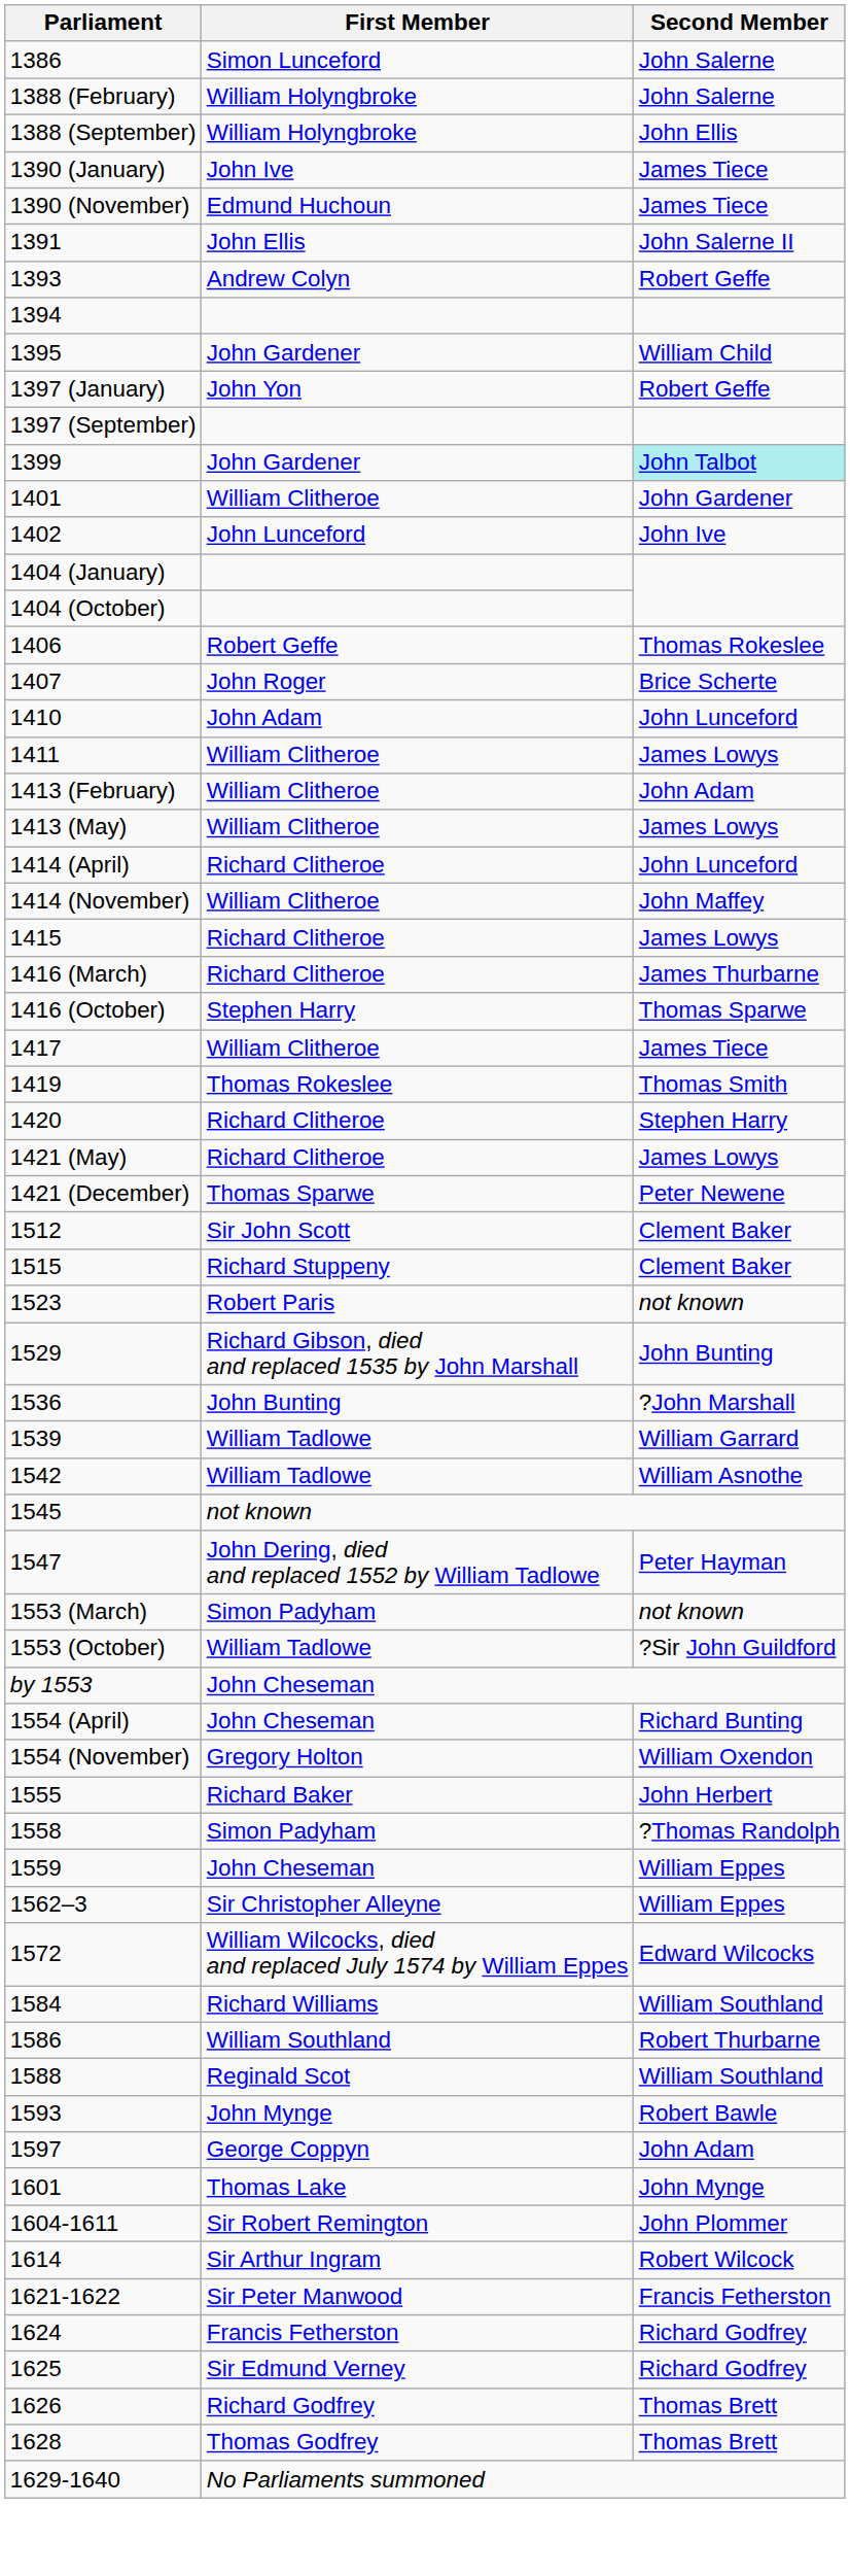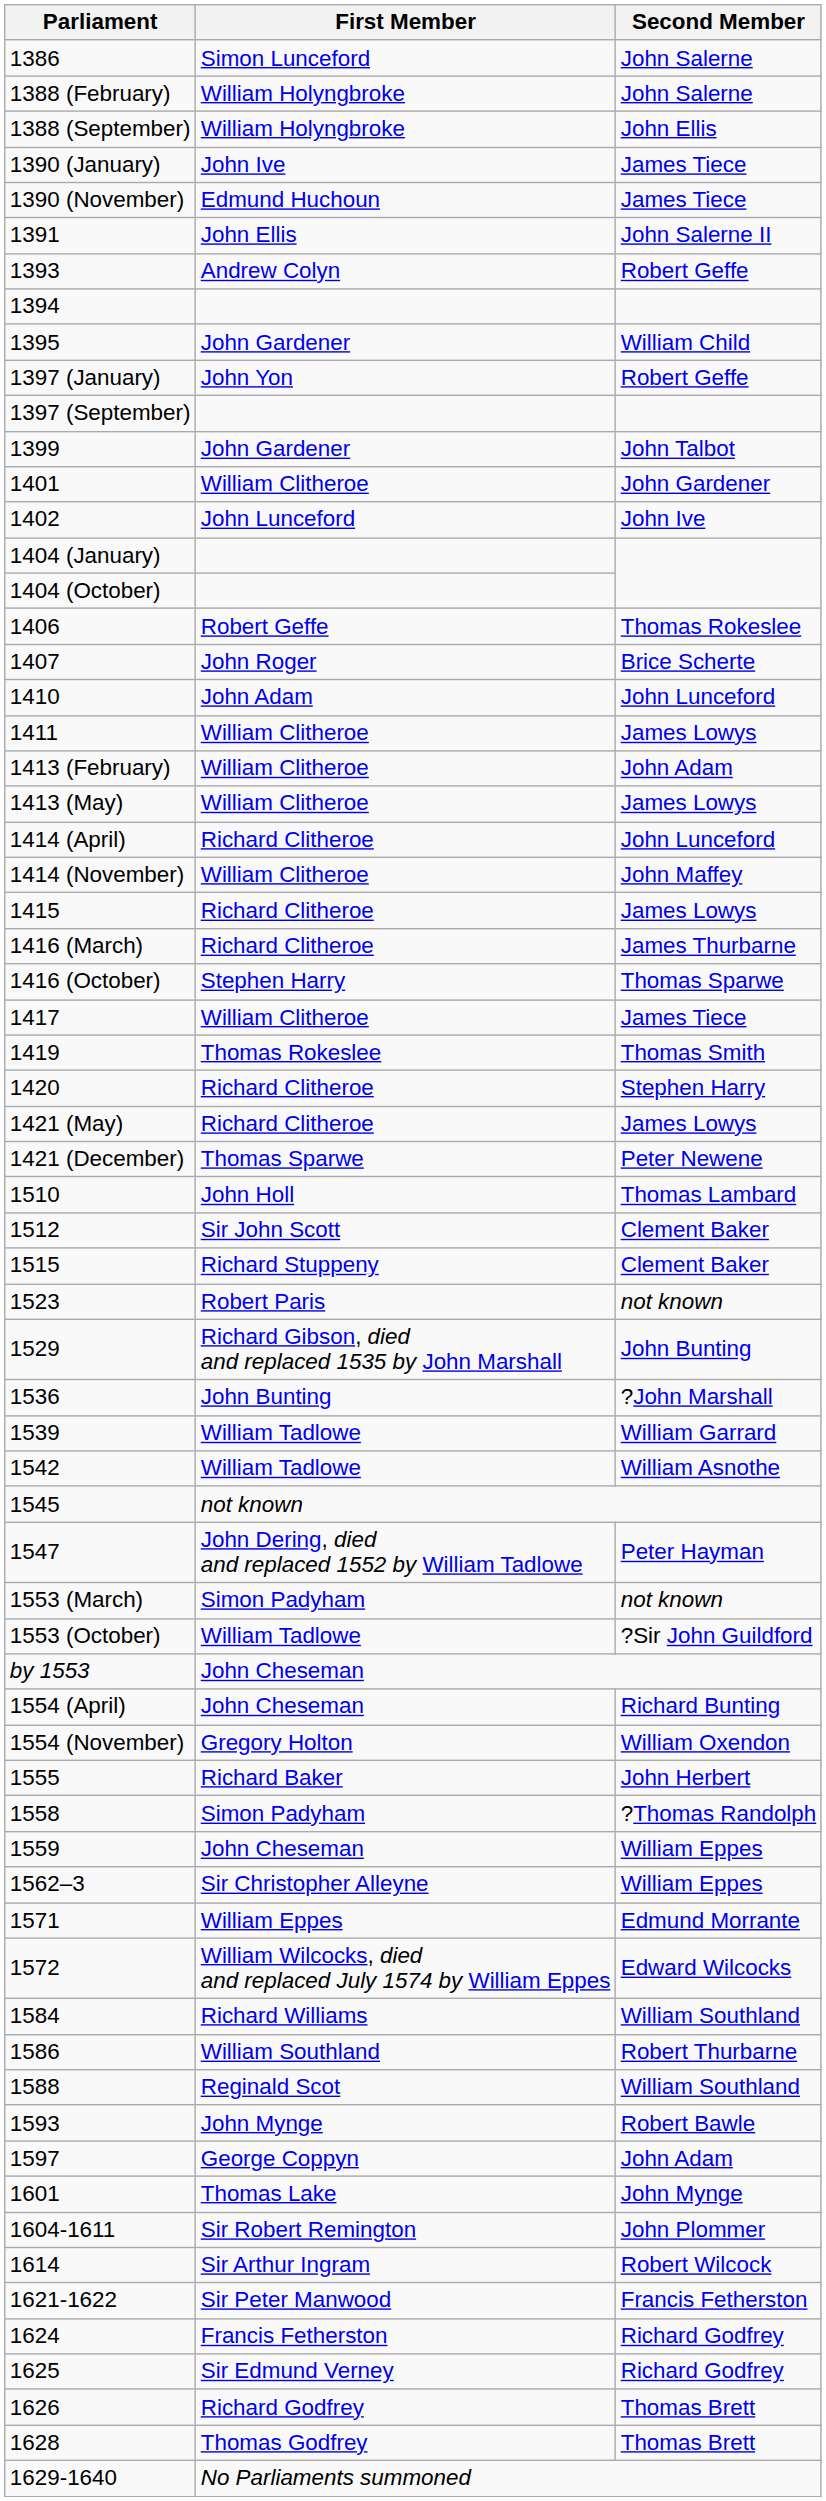 <table class="wikitable">
 <tr>
 <th>Parliament</th>
 <th>First Member</th>
 <th>Second Member</th>
 </tr>
 <tr>
 <td>1386</td>
 <td><a href='#'>Simon Lunceford</a></td>
 <td><a href='#'>John Salerne</a></td>
 </tr>
 <tr>
 <td>1388 (February)</td>
 <td><a href='#'>William Holyngbroke</a></td>
 <td><a href='#'>John Salerne</a></td>
 </tr>
 <tr>
 <td>1388 (September)</td>
 <td><a href='#'>William Holyngbroke</a></td>
 <td><a href='#'>John Ellis</a></td>
 </tr>
 <tr>
 <td>1390 (January)</td>
 <td><a href='#'>John Ive</a></td>
 <td><a href='#'>James Tiece</a></td>
 </tr>
 <tr>
 <td>1390 (November)</td>
 <td><a href='#'>Edmund Huchoun</a></td>
 <td><a href='#'>James Tiece</a></td>
 </tr>
 <tr>
 <td>1391</td>
 <td><a href='#'>John Ellis</a></td>
 <td><a href='#'>John Salerne II</a></td>
 </tr>
 <tr>
 <td>1393</td>
 <td><a href='#'>Andrew Colyn</a></td>
 <td><a href='#'>Robert Geffe</a></td>
 </tr>
 <tr>
 <td>1394</td>
 <td></td>
 </tr>
 <tr>
 <td>1395</td>
 <td><a href='#'>John Gardener</a></td>
 <td><a href='#'>William Child</a></td>
 </tr>
 <tr>
 <td>1397 (January)</td>
 <td><a href='#'>John Yon</a></td>
 <td><a href='#'>Robert Geffe</a></td>
 </tr>
 <tr>
 <td>1397 (September)</td>
 <td></td>
 </tr>
 <tr>
 <td>1399</td>
 <td><a href='#'>John Gardener</a></td>
-<td style="background: paleturquoise;"><a href='#'>John Talbot</a></td>
+<td><a href='#'>John Talbot</a></td>
 </tr>
 <tr>
 <td>1401</td>
 <td><a href='#'>William Clitheroe</a></td>
 <td><a href='#'>John Gardener</a></td>
 </tr>
 <tr>
 <td>1402</td>
 <td><a href='#'>John Lunceford</a></td>
 <td><a href='#'>John Ive</a></td>
 </tr>
 <tr>
 <td>1404 (January)</td>
 <td></td>
 </tr>
 <tr>
 <td>1404 (October)</td>
 <td></td>
 </tr>
 <tr>
 <td>1406</td>
 <td><a href='#'>Robert Geffe</a></td>
 <td><a href='#'>Thomas Rokeslee</a></td>
 </tr>
 <tr>
 <td>1407</td>
 <td><a href='#'>John Roger</a></td>
 <td><a href='#'>Brice Scherte</a></td>
 </tr>
 <tr>
 <td>1410</td>
 <td><a href='#'>John Adam</a></td>
 <td><a href='#'>John Lunceford</a></td>
 </tr>
 <tr>
 <td>1411</td>
 <td><a href='#'>William Clitheroe</a></td>
 <td><a href='#'>James Lowys</a></td>
 </tr>
 <tr>
 <td>1413 (February)</td>
 <td><a href='#'>William Clitheroe</a></td>
 <td><a href='#'>John Adam</a></td>
 </tr>
 <tr>
 <td>1413 (May)</td>
 <td><a href='#'>William Clitheroe</a></td>
 <td><a href='#'>James Lowys</a></td>
 </tr>
 <tr>
 <td>1414 (April)</td>
 <td><a href='#'>Richard Clitheroe</a></td>
 <td><a href='#'>John Lunceford</a></td>
 </tr>
 <tr>
 <td>1414 (November)</td>
 <td><a href='#'>William Clitheroe</a></td>
 <td><a href='#'>John Maffey</a></td>
 </tr>
 <tr>
 <td>1415</td>
 <td><a href='#'>Richard Clitheroe</a></td>
 <td><a href='#'>James Lowys</a></td>
 </tr>
 <tr>
 <td>1416 (March)</td>
 <td><a href='#'>Richard Clitheroe</a></td>
 <td><a href='#'>James Thurbarne</a></td>
 </tr>
 <tr>
 <td>1416 (October)</td>
 <td><a href='#'>Stephen Harry</a></td>
 <td><a href='#'>Thomas Sparwe</a></td>
 </tr>
 <tr>
 <td>1417</td>
 <td><a href='#'>William Clitheroe</a></td>
 <td><a href='#'>James Tiece</a></td>
 </tr>
 <tr>
 <td>1419</td>
 <td><a href='#'>Thomas Rokeslee</a></td>
 <td><a href='#'>Thomas Smith</a></td>
 </tr>
 <tr>
 <td>1420</td>
 <td><a href='#'>Richard Clitheroe</a></td>
 <td><a href='#'>Stephen Harry</a></td>
 </tr>
 <tr>
 <td>1421 (May)</td>
 <td><a href='#'>Richard Clitheroe</a></td>
 <td><a href='#'>James Lowys</a></td>
 </tr>
 <tr>
 <td>1421 (December)</td>
 <td><a href='#'>Thomas Sparwe</a></td>
 <td><a href='#'>Peter Newene</a></td>
 </tr>
 <tr>
+<td>1510</td>
+<td><a href='#'>John Holl</a></td>
+<td><a href='#'>Thomas Lambard</a></td>
+</tr>
+<tr>
 <td>1512</td>
 <td><a href='#'>Sir John Scott</a></td>
 <td><a href='#'>Clement Baker</a></td>
 </tr>
 <tr>
 <td>1515</td>
 <td><a href='#'>Richard Stuppeny</a></td>
 <td><a href='#'>Clement Baker</a></td>
 </tr>
 <tr>
 <td>1523</td>
 <td><a href='#'>Robert Paris</a></td>
 <td><em>not known</em></td>
 </tr>
 <tr>
 <td>1529</td>
 <td><a href='#'>Richard Gibson</a>, <em>died <br> and replaced 1535 by</em> <a href='#'>John Marshall</a></td>
 <td><a href='#'>John Bunting</a></td>
 </tr>
 <tr>
 <td>1536</td>
 <td><a href='#'>John Bunting</a></td>
 <td>?<a href='#'>John Marshall</a></td>
 </tr>
 <tr>
 <td>1539</td>
 <td><a href='#'>William Tadlowe</a></td>
 <td><a href='#'>William Garrard</a></td>
 </tr>
 <tr>
 <td>1542</td>
 <td><a href='#'>William Tadlowe</a></td>
 <td><a href='#'>William Asnothe</a></td>
 </tr>
 <tr>
 <td>1545</td>
 <td colspan = "2"><em>not known</em></td>
 </tr>
 <tr>
 <td>1547</td>
 <td><a href='#'>John Dering</a>, <em>died <br> and replaced 1552 by</em> <a href='#'>William Tadlowe</a></td>
 <td><a href='#'>Peter Hayman</a></td>
 </tr>
 <tr>
 <td>1553 (March)</td>
 <td><a href='#'>Simon Padyham</a></td>
 <td><em>not known</em></td>
 </tr>
 <tr>
 <td>1553 (October)</td>
 <td><a href='#'>William Tadlowe</a></td>
 <td>?Sir <a href='#'>John Guildford</a></td>
 </tr>
 <tr>
 <td><em>by 1553</em></td>
 <td colspan = "2"><a href='#'>John Cheseman</a></td>
 </tr>
 <tr>
 <td>1554 (April)</td>
 <td><a href='#'>John Cheseman</a></td>
 <td><a href='#'>Richard Bunting</a></td>
 </tr>
 <tr>
 <td>1554 (November)</td>
 <td><a href='#'>Gregory Holton</a></td>
 <td><a href='#'>William Oxendon</a></td>
 </tr>
 <tr>
 <td>1555</td>
 <td><a href='#'>Richard Baker</a></td>
 <td><a href='#'>John Herbert</a></td>
 </tr>
 <tr>
 <td>1558</td>
 <td><a href='#'>Simon Padyham</a></td>
 <td>?<a href='#'>Thomas Randolph</a></td>
 </tr>
 <tr>
 <td>1559</td>
 <td><a href='#'>John Cheseman</a></td>
 <td><a href='#'>William Eppes</a></td>
 </tr>
 <tr>
 <td>1562–3</td>
 <td><a href='#'>Sir Christopher Alleyne</a></td>
 <td><a href='#'>William Eppes</a></td>
 </tr>
 <tr>
+<td>1571</td>
+<td><a href='#'>William Eppes</a></td>
+<td><a href='#'>Edmund Morrante</a></td>
+</tr>
+<tr>
 <td>1572</td>
 <td><a href='#'>William Wilcocks</a>, <em>died <br> and replaced July 1574 by</em> <a href='#'>William Eppes</a></td>
 <td><a href='#'>Edward Wilcocks</a></td>
 </tr>
 <tr>
 <td>1584</td>
 <td><a href='#'>Richard Williams</a></td>
 <td><a href='#'>William Southland</a></td>
 </tr>
 <tr>
 <td>1586</td>
 <td><a href='#'>William Southland</a></td>
 <td><a href='#'>Robert Thurbarne</a></td>
 </tr>
 <tr>
 <td>1588</td>
 <td><a href='#'>Reginald Scot</a></td>
 <td><a href='#'>William Southland</a></td>
 </tr>
 <tr>
 <td>1593</td>
 <td><a href='#'>John Mynge</a></td>
 <td><a href='#'>Robert Bawle</a></td>
 </tr>
 <tr>
 <td>1597</td>
 <td><a href='#'>George Coppyn</a></td>
 <td><a href='#'>John Adam</a>  </td>
 </tr>
 <tr>
 <td>1601</td>
 <td><a href='#'>Thomas Lake</a></td>
 <td><a href='#'>John Mynge</a></td>
 </tr>
 <tr>
 <td>1604-1611</td>
 <td><a href='#'>Sir Robert Remington</a></td>
 <td><a href='#'>John Plommer</a></td>
 </tr>
 <tr>
 <td>1614</td>
 <td><a href='#'>Sir Arthur Ingram</a></td>
 <td><a href='#'>Robert Wilcock</a></td>
 </tr>
 <tr>
 <td>1621-1622</td>
 <td><a href='#'>Sir Peter Manwood</a></td>
 <td><a href='#'>Francis Fetherston</a></td>
 </tr>
 <tr>
 <td>1624</td>
 <td><a href='#'>Francis Fetherston</a></td>
 <td><a href='#'>Richard Godfrey</a></td>
 </tr>
 <tr>
 <td>1625</td>
 <td><a href='#'>Sir Edmund Verney</a></td>
 <td><a href='#'>Richard Godfrey</a></td>
 </tr>
 <tr>
 <td>1626</td>
 <td><a href='#'>Richard Godfrey</a></td>
 <td><a href='#'>Thomas Brett</a></td>
 </tr>
 <tr>
 <td>1628</td>
 <td><a href='#'>Thomas Godfrey</a></td>
 <td><a href='#'>Thomas Brett</a></td>
 </tr>
 <tr>
 <td>1629-1640</td>
 <td colspan = "2"><em>No Parliaments summoned</em></td>
 </tr>
 </table>
